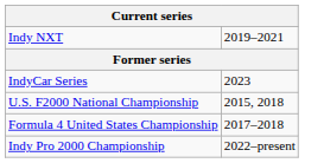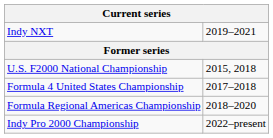 <table class="wikitable" border="1" style="font-size:85%;">
 <tr>
 <th colspan="2">Current series</th>
 </tr>
 <tr>
 <td><a href='#'>Indy NXT</a></td>
 <td>2019–2021</td>
 </tr>
 <tr>
 <th colspan="2">Former series</th>
 </tr>
 <tr>
-<td><a href='#'>IndyCar Series</a></td>
-<td>2023</td>
-</tr>
-<tr>
 <td><a href='#'>U.S. F2000 National Championship</a></td>
 <td>2015, 2018</td>
 </tr>
 <tr>
 <td><a href='#'>Formula 4 United States Championship</a></td>
 <td>2017–2018</td>
 </tr>
 <tr>
+<td><a href='#'>Formula Regional Americas Championship</a></td>
+<td>2018–2020</td>
+</tr>
+<tr>
 <td><a href='#'>Indy Pro 2000 Championship</a></td>
 <td>2022–present</td>
 </tr>
 </table>
